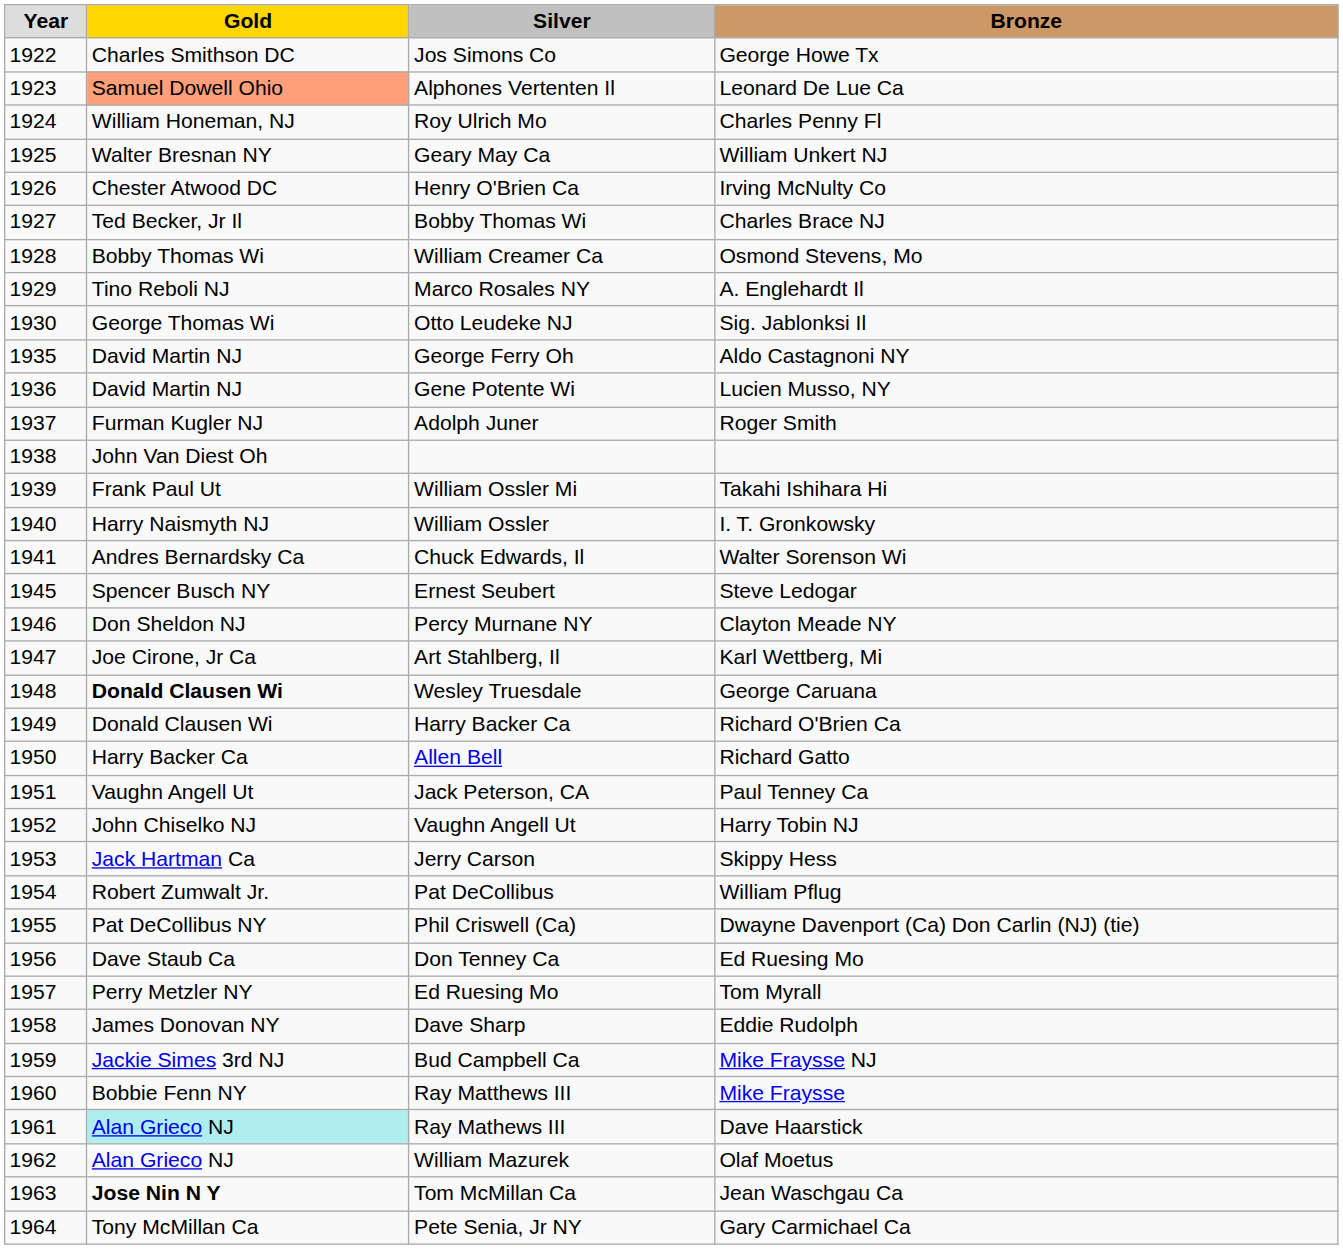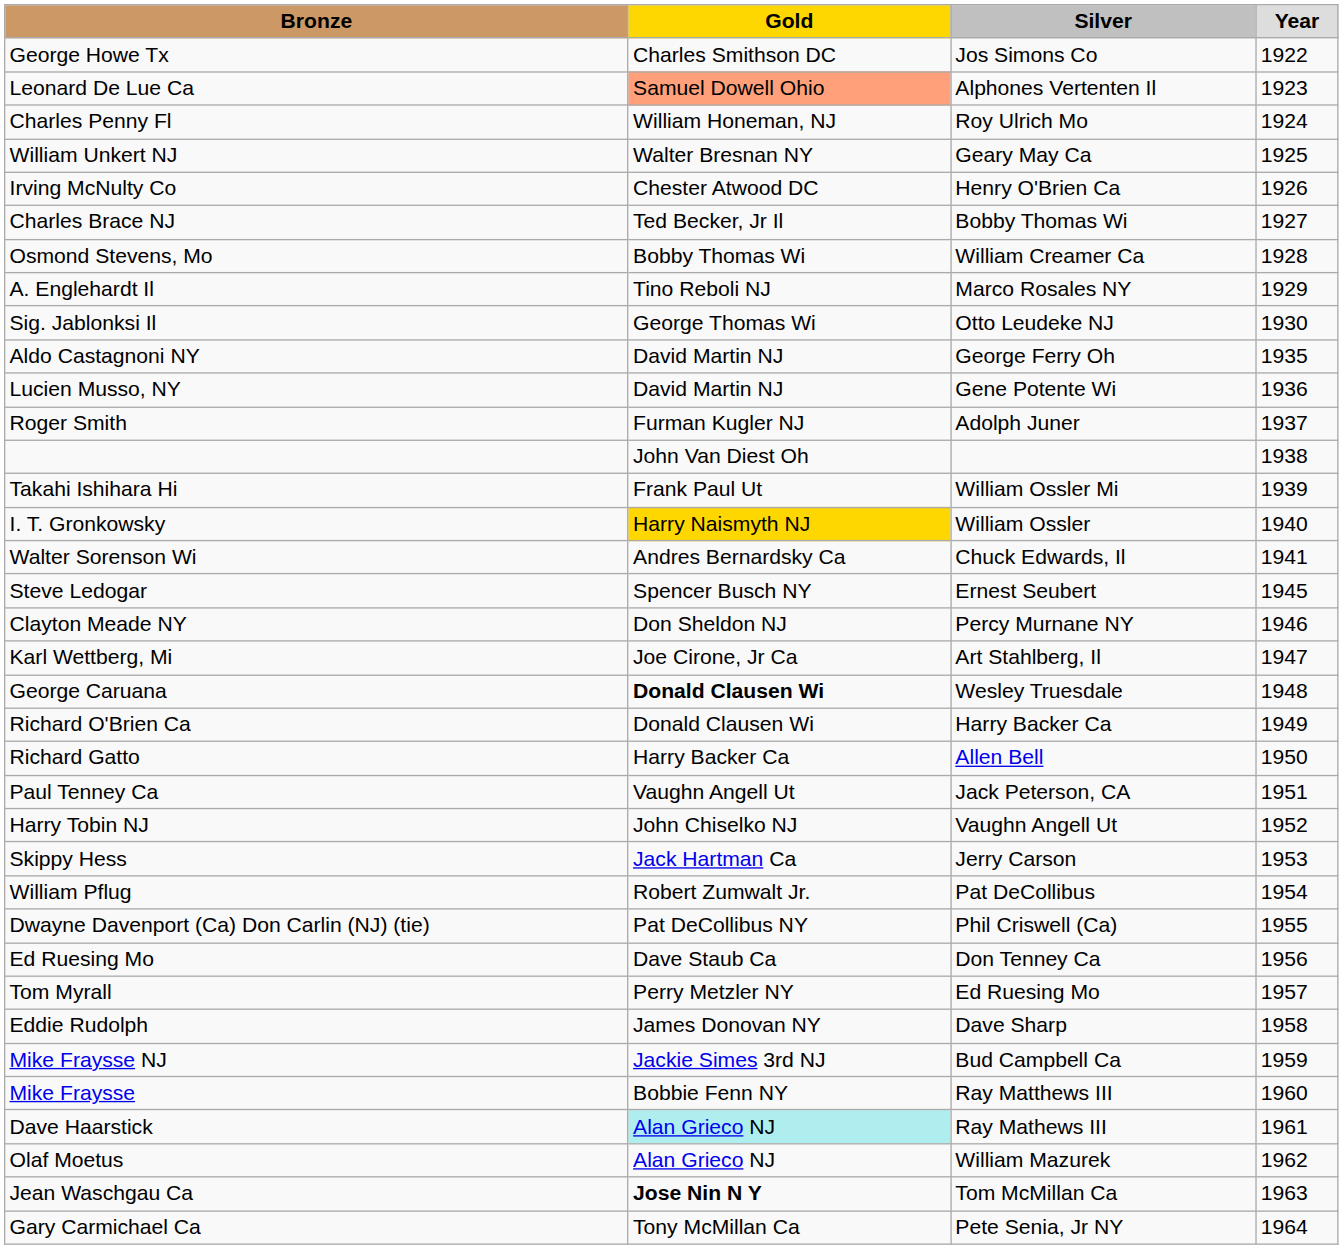 <table class="wikitable" style="width: 80%; text-align:left;">
 <tr>
-<td style="background:#DDDDDD; font-weight:bold; text-align:center;">Year</td>
+<td style="background:#cc9966; font-weight:bold; text-align:center;">Bronze</td>
 <td style="background:gold;font-weight:bold; text-align:center;">Gold</td>
 <td style="background:silver; font-weight:bold; text-align:center;">Silver</td>
-<td style="background:#cc9966; font-weight:bold; text-align:center;">Bronze</td>
+<td style="background:#DDDDDD; font-weight:bold; text-align:center;">Year</td>
 </tr>
 <tr>
-<td>1922</td>
+<td>George Howe Tx</td>
 <td>Charles Smithson DC</td>
 <td>Jos Simons Co</td>
-<td>George Howe Tx</td>
+<td>1922</td>
 </tr>
 <tr>
-<td>1923</td>
+<td>Leonard De Lue Ca</td>
 <td style="background: lightsalmon;">Samuel Dowell Ohio</td>
 <td>Alphones Vertenten Il</td>
-<td>Leonard De Lue Ca</td>
+<td>1923</td>
 </tr>
 <tr>
-<td>1924</td>
+<td>Charles Penny Fl</td>
 <td>William Honeman, NJ</td>
 <td>Roy Ulrich Mo</td>
-<td>Charles Penny Fl</td>
+<td>1924</td>
 </tr>
 <tr>
-<td>1925</td>
+<td>William Unkert NJ</td>
 <td>Walter Bresnan NY</td>
 <td>Geary May Ca</td>
-<td>William Unkert NJ</td>
+<td>1925</td>
 </tr>
 <tr>
-<td>1926</td>
+<td>Irving McNulty Co</td>
 <td>Chester Atwood DC</td>
 <td>Henry O'Brien Ca</td>
-<td>Irving McNulty Co</td>
+<td>1926</td>
 </tr>
 <tr>
-<td>1927</td>
+<td>Charles Brace NJ</td>
 <td>Ted Becker, Jr  Il</td>
 <td>Bobby Thomas Wi</td>
-<td>Charles Brace NJ</td>
+<td>1927</td>
 </tr>
 <tr>
-<td>1928</td>
+<td>Osmond Stevens, Mo</td>
 <td>Bobby Thomas Wi</td>
 <td>William Creamer Ca</td>
-<td>Osmond Stevens, Mo</td>
+<td>1928</td>
 </tr>
 <tr>
-<td>1929</td>
+<td>A. Englehardt Il</td>
 <td>Tino Reboli NJ</td>
 <td>Marco Rosales NY</td>
-<td>A. Englehardt Il</td>
+<td>1929</td>
 </tr>
 <tr>
-<td>1930</td>
+<td>Sig. Jablonksi Il</td>
 <td>George Thomas Wi</td>
 <td>Otto Leudeke NJ</td>
-<td>Sig. Jablonksi Il</td>
+<td>1930</td>
 </tr>
 <tr>
-<td>1935</td>
+<td>Aldo Castagnoni NY</td>
 <td>David Martin NJ</td>
 <td>George Ferry Oh</td>
-<td>Aldo Castagnoni NY</td>
+<td>1935</td>
 </tr>
 <tr>
-<td>1936</td>
+<td>Lucien Musso, NY</td>
 <td>David Martin NJ</td>
 <td>Gene Potente Wi</td>
-<td>Lucien Musso, NY</td>
+<td>1936</td>
 </tr>
 <tr>
-<td>1937</td>
+<td>Roger Smith</td>
 <td>Furman Kugler NJ</td>
 <td>Adolph Juner</td>
-<td>Roger Smith</td>
+<td>1937</td>
 </tr>
 <tr>
-<td>1938</td>
+<td></td>
 <td>John Van Diest Oh</td>
 <td></td>
-<td></td>
+<td>1938</td>
 </tr>
 <tr>
-<td>1939</td>
+<td>Takahi Ishihara Hi</td>
 <td>Frank Paul	Ut</td>
 <td>William Ossler Mi</td>
-<td>Takahi Ishihara Hi</td>
+<td>1939</td>
 </tr>
 <tr>
+<td>I. T. Gronkowsky</td>
+<td style="background: gold;">Harry Naismyth NJ</td>
+<td>William Ossler</td>
 <td>1940</td>
-<td>Harry Naismyth NJ</td>
-<td>William Ossler</td>
-<td>I. T. Gronkowsky</td>
 </tr>
 <tr>
-<td>1941</td>
+<td>Walter Sorenson Wi</td>
 <td>Andres Bernardsky Ca</td>
 <td>Chuck Edwards, Il</td>
-<td>Walter Sorenson Wi</td>
+<td>1941</td>
 </tr>
 <tr>
-<td>1945</td>
+<td>Steve Ledogar</td>
 <td>Spencer Busch NY</td>
 <td>Ernest Seubert</td>
-<td>Steve Ledogar</td>
+<td>1945</td>
 </tr>
 <tr>
-<td>1946</td>
+<td>Clayton Meade NY</td>
 <td>Don Sheldon NJ</td>
 <td>Percy Murnane NY</td>
-<td>Clayton Meade NY</td>
+<td>1946</td>
 </tr>
 <tr>
-<td>1947</td>
+<td>Karl Wettberg, Mi</td>
 <td>Joe Cirone, Jr Ca</td>
 <td>Art Stahlberg, Il</td>
-<td>Karl Wettberg, Mi</td>
+<td>1947</td>
 </tr>
 <tr>
-<td>1948</td>
+<td>George Caruana</td>
 <td><strong>Donald Clausen Wi</strong></td>
 <td>Wesley Truesdale</td>
-<td>George Caruana</td>
+<td>1948</td>
 </tr>
 <tr>
-<td>1949</td>
+<td>Richard O'Brien Ca</td>
 <td>Donald Clausen Wi</td>
 <td>Harry Backer Ca</td>
-<td>Richard O'Brien Ca</td>
+<td>1949</td>
 </tr>
 <tr>
-<td>1950</td>
+<td>Richard Gatto</td>
 <td>Harry Backer Ca</td>
 <td><a href='#'>Allen Bell</a></td>
-<td>Richard Gatto</td>
+<td>1950</td>
 </tr>
 <tr>
-<td>1951</td>
+<td>Paul Tenney Ca</td>
 <td>Vaughn Angell Ut</td>
 <td>Jack Peterson, CA</td>
-<td>Paul Tenney Ca</td>
+<td>1951</td>
 </tr>
 <tr>
-<td>1952</td>
+<td>Harry Tobin NJ</td>
 <td>John Chiselko NJ</td>
 <td>Vaughn Angell Ut</td>
-<td>Harry Tobin NJ</td>
+<td>1952</td>
 </tr>
 <tr>
-<td>1953</td>
+<td>Skippy Hess</td>
 <td><a href='#'>Jack Hartman</a> Ca</td>
 <td>Jerry Carson</td>
-<td>Skippy Hess</td>
+<td>1953</td>
 </tr>
 <tr>
-<td>1954</td>
+<td>William Pflug</td>
 <td>Robert Zumwalt Jr.</td>
 <td>Pat DeCollibus</td>
-<td>William Pflug</td>
+<td>1954</td>
 </tr>
 <tr>
-<td>1955</td>
+<td>Dwayne Davenport (Ca) Don Carlin (NJ) (tie)</td>
 <td>Pat DeCollibus NY</td>
 <td>Phil Criswell (Ca)</td>
-<td>Dwayne Davenport (Ca) Don Carlin (NJ) (tie)</td>
+<td>1955</td>
 </tr>
 <tr>
-<td>1956</td>
+<td>Ed Ruesing Mo</td>
 <td>Dave Staub Ca</td>
 <td>Don Tenney Ca</td>
-<td>Ed Ruesing Mo</td>
+<td>1956</td>
 </tr>
 <tr>
-<td>1957</td>
+<td>Tom Myrall</td>
 <td>Perry Metzler NY</td>
 <td>Ed Ruesing Mo</td>
-<td>Tom Myrall</td>
+<td>1957</td>
 </tr>
 <tr>
-<td>1958</td>
+<td>Eddie Rudolph </td>
 <td>James Donovan NY</td>
 <td>Dave Sharp</td>
-<td>Eddie Rudolph </td>
+<td>1958</td>
 </tr>
 <tr>
-<td>1959</td>
+<td><a href='#'>Mike Fraysse</a> NJ</td>
 <td><a href='#'>Jackie Simes</a> 3rd NJ</td>
 <td>Bud Campbell Ca</td>
-<td><a href='#'>Mike Fraysse</a> NJ</td>
+<td>1959</td>
 </tr>
 <tr>
-<td>1960</td>
+<td><a href='#'>Mike Fraysse</a></td>
 <td>Bobbie Fenn NY</td>
 <td>Ray Matthews III</td>
-<td><a href='#'>Mike Fraysse</a></td>
+<td>1960</td>
 </tr>
 <tr>
-<td>1961</td>
+<td>Dave Haarstick</td>
 <td style="background: paleturquoise;"><a href='#'>Alan Grieco</a> NJ</td>
 <td>Ray Mathews III</td>
-<td>Dave Haarstick</td>
+<td>1961</td>
 </tr>
 <tr>
-<td>1962</td>
+<td>Olaf Moetus</td>
 <td><a href='#'>Alan Grieco</a> NJ</td>
 <td>William Mazurek</td>
-<td>Olaf Moetus</td>
+<td>1962</td>
 </tr>
 <tr>
-<td>1963</td>
+<td>Jean Waschgau Ca</td>
 <td><strong>Jose Nin N Y</strong></td>
 <td>Tom McMillan Ca</td>
-<td>Jean Waschgau Ca</td>
+<td>1963</td>
 </tr>
 <tr>
-<td>1964</td>
+<td>Gary Carmichael Ca</td>
 <td>Tony McMillan Ca</td>
 <td>Pete Senia, Jr NY</td>
-<td>Gary Carmichael Ca</td>
+<td>1964</td>
 </tr>
 </table>
